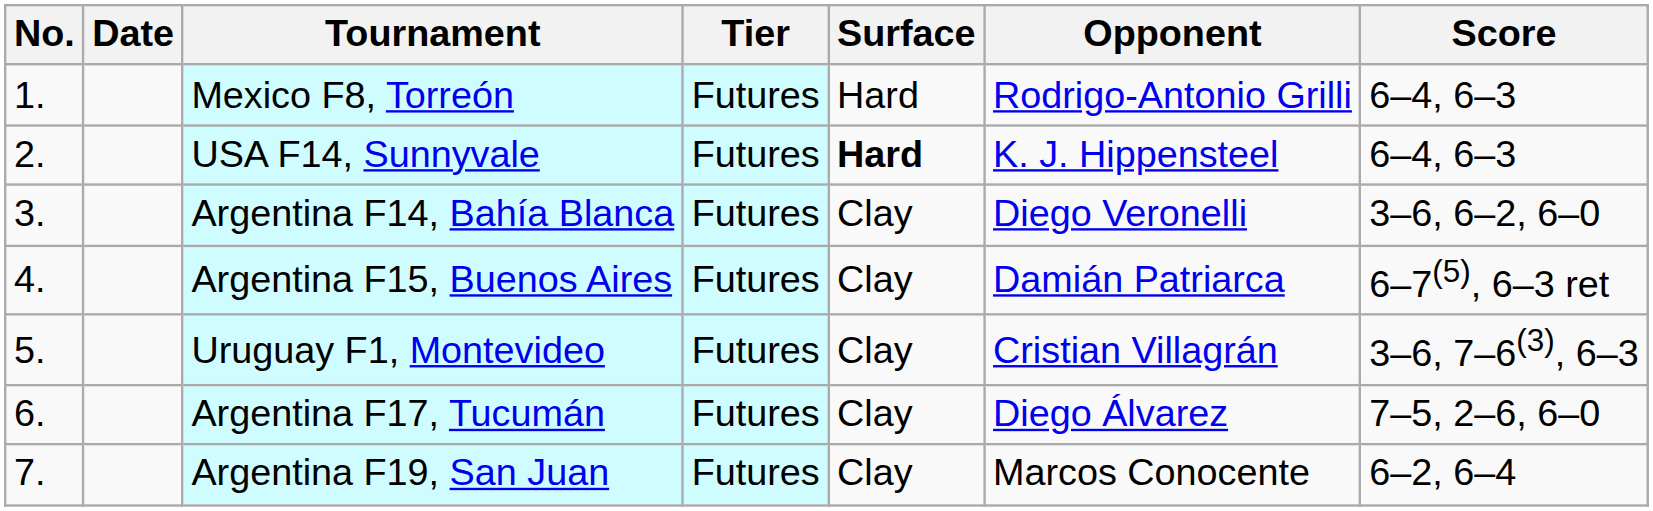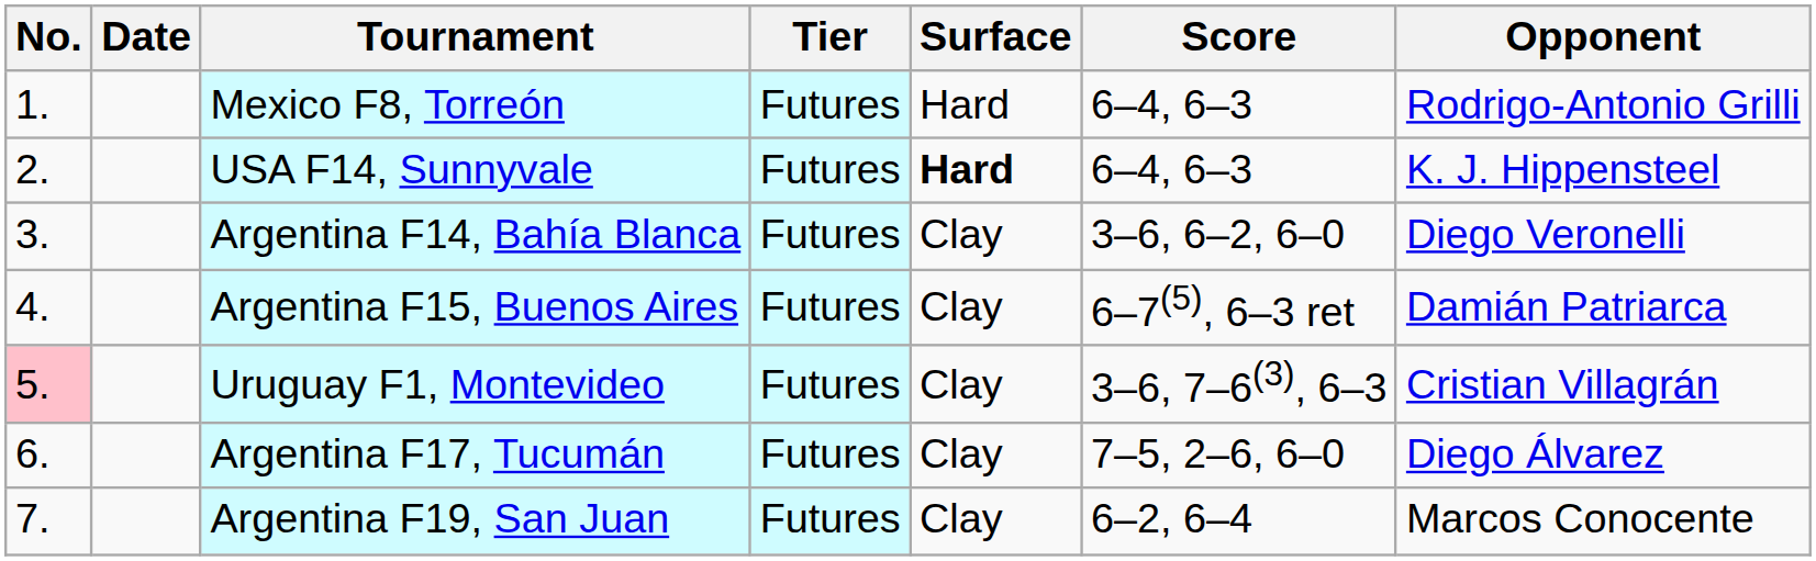 <table class="sortable wikitable">
 <tr>
 <th>No.</th>
 <th>Date</th>
 <th>Tournament</th>
 <th>Tier</th>
 <th>Surface</th>
+<th class="unsortable">Score</th>
 <th>Opponent</th>
-<th class="unsortable">Score</th>
 </tr>
 <tr>
 <td>1.</td>
 <td></td>
 <td style="background:#cffcff;">Mexico F8, <a href='#'>Torreón</a></td>
 <td style="background:#cffcff;">Futures</td>
 <td>Hard</td>
+<td>6–4, 6–3</td>
 <td> <a href='#'>Rodrigo-Antonio Grilli</a></td>
-<td>6–4, 6–3</td>
 </tr>
 <tr>
 <td>2.</td>
 <td></td>
 <td style="background:#cffcff;">USA F14, <a href='#'>Sunnyvale</a></td>
 <td style="background:#cffcff;">Futures</td>
 <td><strong>Hard</strong></td>
+<td>6–4, 6–3</td>
 <td> <a href='#'>K. J. Hippensteel</a></td>
-<td>6–4, 6–3</td>
 </tr>
 <tr>
 <td>3.</td>
 <td></td>
 <td style="background:#cffcff;">Argentina F14, <a href='#'>Bahía Blanca</a></td>
 <td style="background:#cffcff;">Futures</td>
 <td>Clay</td>
+<td>3–6, 6–2, 6–0</td>
 <td> <a href='#'>Diego Veronelli</a></td>
-<td>3–6, 6–2, 6–0</td>
 </tr>
 <tr>
 <td>4.</td>
 <td></td>
 <td style="background:#cffcff;">Argentina F15, <a href='#'>Buenos Aires</a></td>
 <td style="background:#cffcff;">Futures</td>
 <td>Clay</td>
+<td>6–7<sup>(5)</sup>, 6–3 ret</td>
 <td> <a href='#'>Damián Patriarca</a></td>
-<td>6–7<sup>(5)</sup>, 6–3 ret</td>
 </tr>
 <tr>
-<td>5.</td>
+<td style="background: pink;">5.</td>
 <td></td>
 <td style="background:#cffcff;">Uruguay F1, <a href='#'>Montevideo</a></td>
 <td style="background:#cffcff;">Futures</td>
 <td>Clay</td>
+<td>3–6, 7–6<sup>(3)</sup>, 6–3</td>
 <td> <a href='#'>Cristian Villagrán</a></td>
-<td>3–6, 7–6<sup>(3)</sup>, 6–3</td>
 </tr>
 <tr>
 <td>6.</td>
 <td></td>
 <td style="background:#cffcff;">Argentina F17, <a href='#'>Tucumán</a></td>
 <td style="background:#cffcff;">Futures</td>
 <td>Clay</td>
+<td>7–5, 2–6, 6–0</td>
 <td> <a href='#'>Diego Álvarez</a></td>
-<td>7–5, 2–6, 6–0</td>
 </tr>
 <tr>
 <td>7.</td>
 <td></td>
 <td style="background:#cffcff;">Argentina F19, <a href='#'>San Juan</a></td>
 <td style="background:#cffcff;">Futures</td>
 <td>Clay</td>
+<td>6–2, 6–4</td>
 <td> Marcos Conocente</td>
-<td>6–2, 6–4</td>
 </tr>
 </table>
